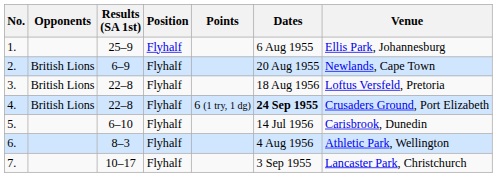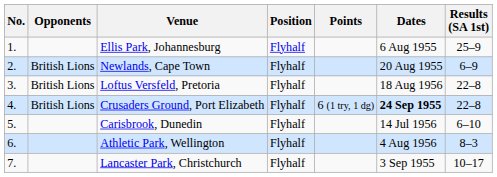 <table class="wikitable sortable">
 <tr>
 <th>No.</th>
 <th>Opponents</th>
-<th>Results<br>(SA 1st)</th>
+<th>Venue</th>
 <th>Position</th>
 <th>Points</th>
 <th>Dates</th>
-<th>Venue</th>
+<th>Results<br>(SA 1st)</th>
 </tr>
 <tr>
 <td>1.</td>
 <td></td>
-<td align="center">25–9</td>
+<td><a href='#'>Ellis Park</a>, Johannesburg</td>
 <td><a href='#'>Flyhalf</a></td>
 <td></td>
 <td>6 Aug 1955</td>
-<td><a href='#'>Ellis Park</a>, Johannesburg</td>
+<td align="center">25–9</td>
 </tr>
 <tr style="background: #D0E6FF;">
 <td>2.</td>
 <td> British Lions</td>
-<td align="center">6–9</td>
+<td><a href='#'>Newlands</a>, Cape Town</td>
 <td>Flyhalf</td>
 <td></td>
 <td>20 Aug 1955</td>
-<td><a href='#'>Newlands</a>, Cape Town</td>
+<td align="center">6–9</td>
 </tr>
 <tr>
 <td>3.</td>
 <td> British Lions</td>
-<td align="center">22–8</td>
+<td><a href='#'>Loftus Versfeld</a>, Pretoria</td>
 <td>Flyhalf</td>
 <td></td>
 <td>18 Aug 1956</td>
-<td><a href='#'>Loftus Versfeld</a>, Pretoria</td>
+<td align="center">22–8</td>
 </tr>
 <tr style="background: #D0E6FF;">
 <td>4.</td>
 <td> British Lions</td>
-<td align="center">22–8</td>
+<td><a href='#'>Crusaders Ground</a>, Port Elizabeth</td>
 <td>Flyhalf</td>
 <td>6 <small>(1 try, 1 dg)</small></td>
 <td><strong>24 Sep 1955</strong></td>
-<td><a href='#'>Crusaders Ground</a>, Port Elizabeth</td>
+<td align="center">22–8</td>
 </tr>
 <tr>
 <td>5.</td>
 <td></td>
-<td align="center">6–10</td>
+<td><a href='#'>Carisbrook</a>, Dunedin</td>
 <td>Flyhalf</td>
 <td></td>
 <td>14 Jul 1956</td>
-<td><a href='#'>Carisbrook</a>, Dunedin</td>
+<td align="center">6–10</td>
 </tr>
 <tr style="background: #D0E6FF;">
 <td>6.</td>
 <td></td>
-<td align="center">8–3</td>
+<td><a href='#'>Athletic Park</a>, Wellington</td>
 <td>Flyhalf</td>
 <td></td>
 <td>4 Aug 1956</td>
-<td><a href='#'>Athletic Park</a>, Wellington</td>
+<td align="center">8–3</td>
 </tr>
 <tr>
 <td>7.</td>
 <td></td>
-<td align="center">10–17</td>
+<td><a href='#'>Lancaster Park</a>, Christchurch</td>
 <td>Flyhalf</td>
 <td></td>
 <td>3 Sep 1955</td>
-<td><a href='#'>Lancaster Park</a>, Christchurch</td>
+<td align="center">10–17</td>
 </tr>
 </table>
